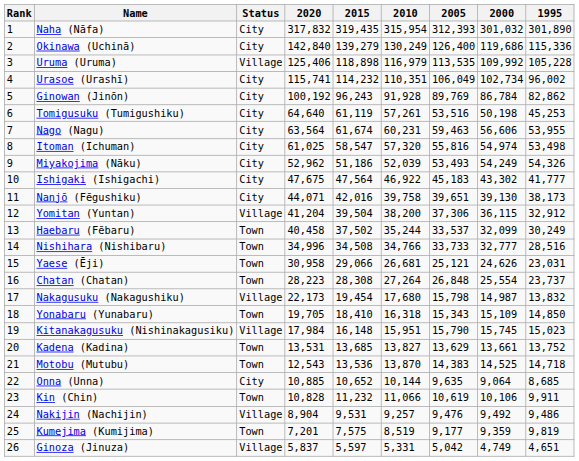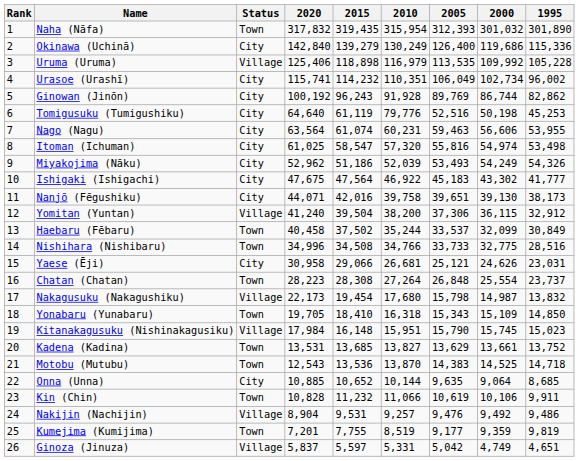 <table class="wikitable sortable">
 <tr>
 <th>Rank</th>
 <th>Name</th>
 <th>Status</th>
 <th>2020</th>
 <th>2015</th>
 <th>2010</th>
 <th>2005</th>
 <th>2000</th>
 <th>1995</th>
 </tr>
 <tr>
 <td>1</td>
 <td><a href='#'>Naha</a> (Nāfa)</td>
-<td>City</td>
+<td>Town</td>
 <td>317,832</td>
 <td>319,435</td>
 <td>315,954</td>
 <td>312,393</td>
 <td>301,032</td>
 <td>301,890</td>
 </tr>
 <tr>
 <td>2</td>
 <td><a href='#'>Okinawa</a> (Uchinā)</td>
 <td>City</td>
 <td>142,840</td>
 <td>139,279</td>
 <td>130,249</td>
 <td>126,400</td>
 <td>119,686</td>
 <td>115,336</td>
 </tr>
 <tr>
 <td>3</td>
 <td><a href='#'>Uruma</a> (Uruma)</td>
 <td>Village</td>
 <td>125,406</td>
 <td>118,898</td>
 <td>116,979</td>
 <td>113,535</td>
 <td>109,992</td>
 <td>105,228</td>
 </tr>
 <tr>
 <td>4</td>
 <td><a href='#'>Urasoe</a> (Urashī)</td>
 <td>City</td>
 <td>115,741</td>
 <td>114,232</td>
 <td>110,351</td>
 <td>106,049</td>
 <td>102,734</td>
 <td>96,002</td>
 </tr>
 <tr>
 <td>5</td>
 <td><a href='#'>Ginowan</a> (Jinōn)</td>
 <td>City</td>
 <td>100,192</td>
 <td>96,243</td>
 <td>91,928</td>
 <td>89,769</td>
-<td>86,784</td>
+<td>86,744</td>
 <td>82,862</td>
 </tr>
 <tr>
 <td>6</td>
 <td><a href='#'>Tomigusuku</a> (Tumigushiku)</td>
 <td>City</td>
 <td>64,640</td>
 <td>61,119</td>
-<td>57,261</td>
-<td>53,516</td>
+<td>79,776</td>
+<td>52,516</td>
 <td>50,198</td>
 <td>45,253</td>
 </tr>
 <tr>
 <td>7</td>
 <td><a href='#'>Nago</a> (Nagu)</td>
 <td>City</td>
 <td>63,564</td>
-<td>61,674</td>
+<td>61,074</td>
 <td>60,231</td>
 <td>59,463</td>
 <td>56,606</td>
 <td>53,955</td>
 </tr>
 <tr>
 <td>8</td>
 <td><a href='#'>Itoman</a> (Ichuman)</td>
 <td>City</td>
 <td>61,025</td>
 <td>58,547</td>
 <td>57,320</td>
 <td>55,816</td>
 <td>54,974</td>
 <td>53,498</td>
 </tr>
 <tr>
 <td>9</td>
 <td><a href='#'>Miyakojima</a> (Nāku)</td>
 <td>City</td>
 <td>52,962</td>
 <td>51,186</td>
 <td>52,039</td>
 <td>53,493</td>
 <td>54,249</td>
 <td>54,326</td>
 </tr>
 <tr>
 <td>10</td>
 <td><a href='#'>Ishigaki</a> (Ishigachi)</td>
 <td>City</td>
 <td>47,675</td>
 <td>47,564</td>
 <td>46,922</td>
 <td>45,183</td>
 <td>43,302</td>
 <td>41,777</td>
 </tr>
 <tr>
 <td>11</td>
 <td><a href='#'>Nanjō</a> (Fēgushiku)</td>
 <td>City</td>
 <td>44,071</td>
 <td>42,016</td>
 <td>39,758</td>
 <td>39,651</td>
 <td>39,130</td>
 <td>38,173</td>
 </tr>
 <tr>
 <td>12</td>
 <td><a href='#'>Yomitan</a> (Yuntan)</td>
 <td>Village</td>
-<td>41,204</td>
+<td>41,240</td>
 <td>39,504</td>
 <td>38,200</td>
 <td>37,306</td>
 <td>36,115</td>
 <td>32,912</td>
 </tr>
 <tr>
 <td>13</td>
 <td><a href='#'>Haebaru</a> (Fēbaru)</td>
 <td>Town</td>
 <td>40,458</td>
 <td>37,502</td>
 <td>35,244</td>
 <td>33,537</td>
 <td>32,099</td>
-<td>30,249</td>
+<td>30,849</td>
 </tr>
 <tr>
 <td>14</td>
 <td><a href='#'>Nishihara</a> (Nishibaru)</td>
 <td>Town</td>
 <td>34,996</td>
 <td>34,508</td>
 <td>34,766</td>
 <td>33,733</td>
-<td>32,777</td>
+<td>32,775</td>
 <td>28,516</td>
 </tr>
 <tr>
 <td>15</td>
 <td><a href='#'>Yaese</a> (Ēji)</td>
-<td>Town</td>
+<td>City</td>
 <td>30,958</td>
 <td>29,066</td>
 <td>26,681</td>
 <td>25,121</td>
 <td>24,626</td>
 <td>23,031</td>
 </tr>
 <tr>
 <td>16</td>
 <td><a href='#'>Chatan</a> (Chatan)</td>
 <td>Town</td>
 <td>28,223</td>
 <td>28,308</td>
 <td>27,264</td>
 <td>26,848</td>
 <td>25,554</td>
 <td>23,737</td>
 </tr>
 <tr>
 <td>17</td>
 <td><a href='#'>Nakagusuku</a> (Nakagushiku)</td>
 <td>Village</td>
 <td>22,173</td>
 <td>19,454</td>
 <td>17,680</td>
 <td>15,798</td>
 <td>14,987</td>
 <td>13,832</td>
 </tr>
 <tr>
 <td>18</td>
 <td><a href='#'>Yonabaru</a> (Yunabaru)</td>
 <td>Town</td>
 <td>19,705</td>
 <td>18,410</td>
 <td>16,318</td>
 <td>15,343</td>
 <td>15,109</td>
 <td>14,850</td>
 </tr>
 <tr>
 <td>19</td>
 <td><a href='#'>Kitanakagusuku</a> (Nishinakagusiku)</td>
 <td>Village</td>
 <td>17,984</td>
 <td>16,148</td>
 <td>15,951</td>
 <td>15,790</td>
 <td>15,745</td>
 <td>15,023</td>
 </tr>
 <tr>
 <td>20</td>
 <td><a href='#'>Kadena</a> (Kadina)</td>
 <td>Town</td>
 <td>13,531</td>
 <td>13,685</td>
 <td>13,827</td>
 <td>13,629</td>
 <td>13,661</td>
 <td>13,752</td>
 </tr>
 <tr>
 <td>21</td>
 <td><a href='#'>Motobu</a> (Mutubu)</td>
 <td>Town</td>
 <td>12,543</td>
 <td>13,536</td>
 <td>13,870</td>
 <td>14,383</td>
 <td>14,525</td>
 <td>14,718</td>
 </tr>
 <tr>
 <td>22</td>
 <td><a href='#'>Onna</a> (Unna)</td>
 <td>City</td>
 <td>10,885</td>
 <td>10,652</td>
 <td>10,144</td>
 <td>9,635</td>
 <td>9,064</td>
 <td>8,685</td>
 </tr>
 <tr>
 <td>23</td>
 <td><a href='#'>Kin</a> (Chin)</td>
 <td>Town</td>
 <td>10,828</td>
 <td>11,232</td>
 <td>11,066</td>
 <td>10,619</td>
 <td>10,106</td>
 <td>9,911</td>
 </tr>
 <tr>
 <td>24</td>
 <td><a href='#'>Nakijin</a> (Nachijin)</td>
 <td>Village</td>
 <td>8,904</td>
 <td>9,531</td>
 <td>9,257</td>
 <td>9,476</td>
 <td>9,492</td>
 <td>9,486</td>
 </tr>
 <tr>
 <td>25</td>
 <td><a href='#'>Kumejima</a> (Kumijima)</td>
 <td>Town</td>
 <td>7,201</td>
-<td>7,575</td>
+<td>7,755</td>
 <td>8,519</td>
 <td>9,177</td>
 <td>9,359</td>
 <td>9,819</td>
 </tr>
 <tr>
 <td>26</td>
 <td><a href='#'>Ginoza</a> (Jinuza)</td>
 <td>Village</td>
 <td>5,837</td>
 <td>5,597</td>
 <td>5,331</td>
 <td>5,042</td>
 <td>4,749</td>
 <td>4,651</td>
 </tr>
 </table>
